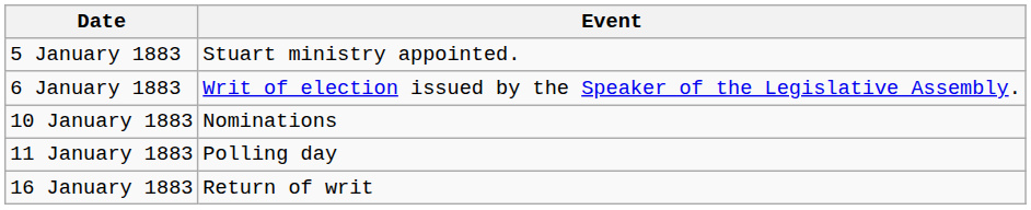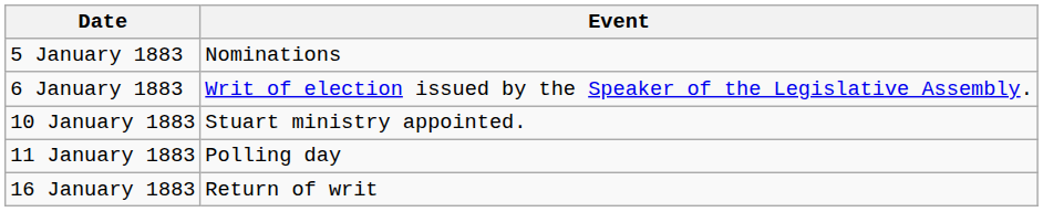 <table class="wikitable">
 <tr>
 <th>Date</th>
 <th>Event</th>
 </tr>
 <tr>
 <td>5 January 1883</td>
-<td>Stuart ministry appointed.</td>
+<td>Nominations</td>
 </tr>
 <tr>
 <td>6 January 1883</td>
 <td><a href='#'>Writ of election</a> issued by the <a href='#'>Speaker of the Legislative Assembly</a>.</td>
 </tr>
 <tr>
 <td>10 January 1883</td>
-<td>Nominations</td>
+<td>Stuart ministry appointed.</td>
 </tr>
 <tr>
 <td>11 January 1883</td>
 <td>Polling day</td>
 </tr>
 <tr>
 <td>16 January 1883</td>
 <td>Return of writ</td>
 </tr>
 </table>
